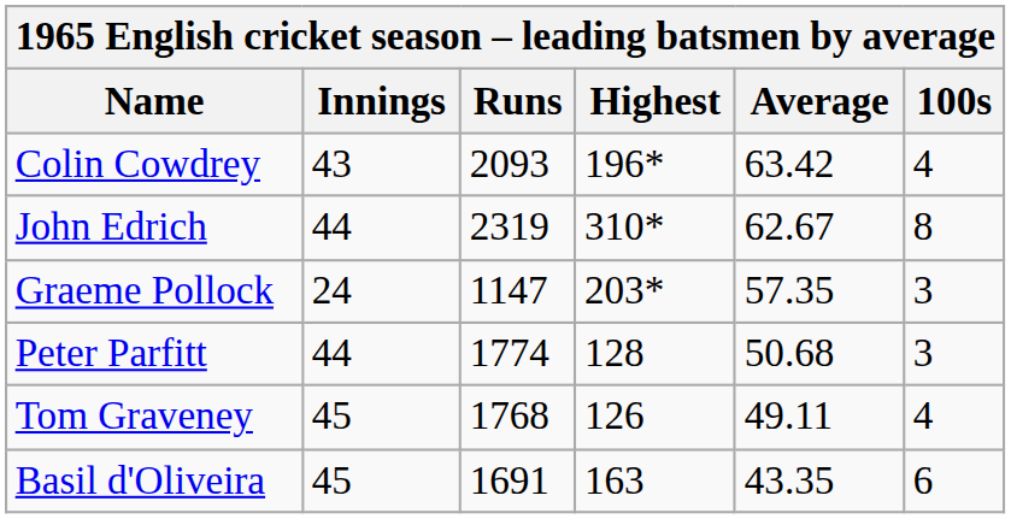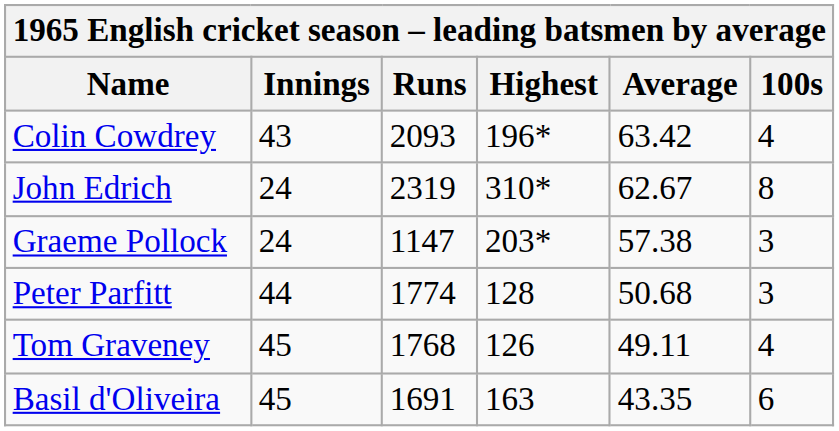 <table class="wikitable">
 <tr>
 <th bgcolor="#efefef" colspan="7">1965 English cricket season – leading batsmen by average</th>
 </tr>
 <tr bgcolor="#efefef">
 <th>Name</th>
 <th>Innings</th>
 <th>Runs</th>
 <th>Highest</th>
 <th>Average</th>
 <th>100s</th>
 </tr>
 <tr>
 <td><a href='#'>Colin Cowdrey</a></td>
 <td>43</td>
 <td>2093</td>
 <td>196*</td>
 <td>63.42</td>
 <td>4</td>
 </tr>
 <tr>
 <td><a href='#'>John Edrich</a></td>
-<td>44</td>
+<td>24</td>
 <td>2319</td>
 <td>310*</td>
 <td>62.67</td>
 <td>8</td>
 </tr>
 <tr>
 <td><a href='#'>Graeme Pollock</a></td>
 <td>24</td>
 <td>1147</td>
 <td>203*</td>
-<td>57.35</td>
+<td>57.38</td>
 <td>3</td>
 </tr>
 <tr>
 <td><a href='#'>Peter Parfitt</a></td>
 <td>44</td>
 <td>1774</td>
 <td>128</td>
 <td>50.68</td>
 <td>3</td>
 </tr>
 <tr>
 <td><a href='#'>Tom Graveney</a></td>
 <td>45</td>
 <td>1768</td>
 <td>126</td>
 <td>49.11</td>
 <td>4</td>
 </tr>
 <tr>
 <td><a href='#'>Basil d'Oliveira</a></td>
 <td>45</td>
 <td>1691</td>
 <td>163</td>
 <td>43.35</td>
 <td>6</td>
 </tr>
 </table>
